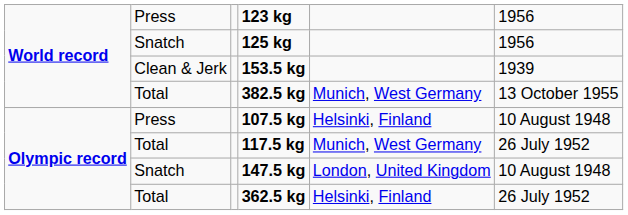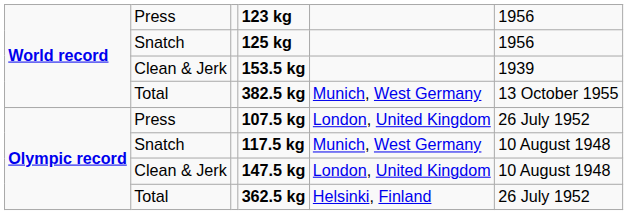 <table class="wikitable">
 <tr>
 <td rowspan=4><strong><a href='#'>World record</a></strong></td>
 <td>Press</td>
 <td></td>
 <td><strong>123 kg</strong></td>
 <td></td>
 <td>1956</td>
 </tr>
 <tr>
 <td>Snatch</td>
 <td></td>
 <td><strong>125 kg</strong></td>
 <td></td>
 <td>1956</td>
 </tr>
 <tr>
 <td>Clean & Jerk</td>
 <td></td>
 <td><strong>153.5 kg</strong></td>
 <td></td>
 <td>1939</td>
 </tr>
 <tr>
 <td>Total</td>
 <td></td>
 <td><strong>382.5 kg</strong></td>
 <td><a href='#'>Munich</a>, <a href='#'>West Germany</a></td>
 <td>13 October 1955</td>
 </tr>
 <tr>
 <td rowspan=4><strong><a href='#'>Olympic record</a></strong></td>
 <td>Press</td>
 <td></td>
 <td><strong>107.5 kg</strong></td>
-<td><a href='#'>Helsinki</a>, <a href='#'>Finland</a></td>
-<td>10 August 1948</td>
-</tr>
-<tr>
-<td>Total</td>
-<td></td>
-<td><strong>117.5 kg</strong></td>
-<td><a href='#'>Munich</a>, <a href='#'>West Germany</a></td>
+<td><a href='#'>London</a>, <a href='#'>United Kingdom</a></td>
 <td>26 July 1952</td>
 </tr>
 <tr>
 <td>Snatch</td>
+<td></td>
+<td><strong>117.5 kg</strong></td>
+<td><a href='#'>Munich</a>, <a href='#'>West Germany</a></td>
+<td>10 August 1948</td>
+</tr>
+<tr>
+<td>Clean & Jerk</td>
 <td></td>
 <td><strong>147.5 kg</strong></td>
 <td><a href='#'>London</a>, <a href='#'>United Kingdom</a></td>
 <td>10 August 1948</td>
 </tr>
 <tr>
 <td>Total</td>
 <td></td>
 <td><strong>362.5 kg</strong></td>
 <td><a href='#'>Helsinki</a>, <a href='#'>Finland</a></td>
 <td>26 July 1952</td>
 </tr>
 </table>
